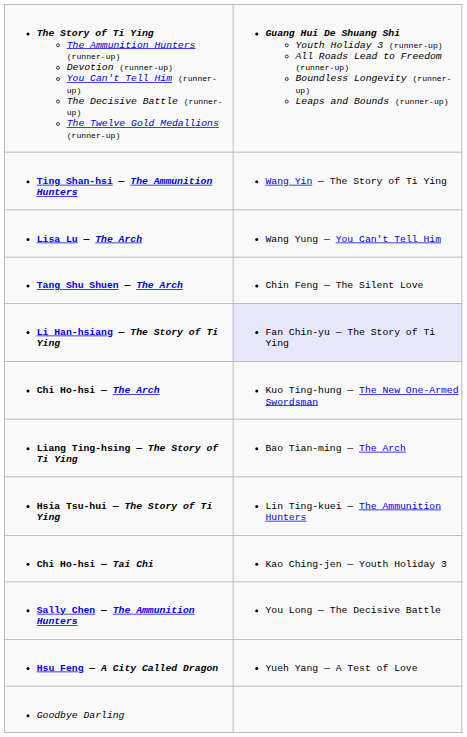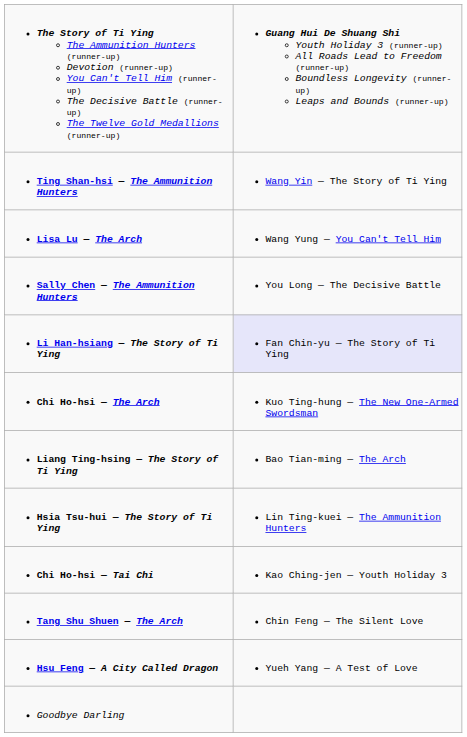 <table class=wikitable>
 <tr>
 <td valign="top" width="50%"><br><ul><li><strong><em>The Story of Ti Ying</em></strong><ul><li><em><a href='#'>The Ammunition Hunters</a></em> <small>(runner-up)</small></li><li><em>Devotion</em> <small>(runner-up)</small></li><li><em><a href='#'>You Can't Tell Him</a></em> <small>(runner-up)</small></li><li><em>The Decisive Battle</em> <small>(runner-up)</small></li><li><em><a href='#'>The Twelve Gold Medallions</a></em> <small>(runner-up)</small></li></ul></li></ul></td>
 <td valign="top" width="50%"><br><ul><li><strong><em>Guang Hui De Shuang Shi</em></strong><ul><li><em>Youth Holiday 3</em> <small>(runner-up)</small></li><li><em>All Roads Lead to Freedom</em> <small>(runner-up)</small></li><li><em>Boundless Longevity</em> <small>(runner-up)</small></li><li><em>Leaps and Bounds</em> <small>(runner-up)</small></li></ul></li></ul></td>
 </tr>
 <tr>
 <td valign="top" width="50%"><br><ul><li><strong><a href='#'>Ting Shan-hsi</a> — <em><a href='#'>The Ammunition Hunters</a><strong><em></li></ul></td>
 <td valign="top" width="50%"><br><ul><li></strong><a href='#'>Wang Yin</a> — </em>The Story of Ti Ying</em></strong></li></ul></td>
 </tr>
 <tr>
 <td valign="top" width="50%"><br><ul><li><strong><a href='#'>Lisa Lu</a> — <em><a href='#'>The Arch</a><strong><em></li></ul></td>
 <td valign="top" width="50%"><br><ul><li></strong>Wang Yung — </em><a href='#'>You Can't Tell Him</a></em></strong></li></ul></td>
 </tr>
 <tr>
-<td valign="top" width="50%"><br><ul><li><strong><a href='#'>Tang Shu Shuen</a> — <em><a href='#'>The Arch</a><strong><em></li></ul></td>
-<td valign="top" width="50%"><br><ul><li></strong>Chin Feng — </em>The Silent Love</em></strong></li></ul></td>
+<td valign="top" width="50%"><br><ul><li><strong><a href='#'>Sally Chen</a> — <em><a href='#'>The Ammunition Hunters</a><strong><em></li></ul></td>
+<td valign="top" width="50%"><br><ul><li></strong>You Long  — </em>The Decisive Battle</em></strong></li></ul></td>
 </tr>
 <tr>
 <td valign="top" width="50%"><br><ul><li><strong><a href='#'>Li Han-hsiang</a> — <em>The Story of Ti Ying<strong><em></li></ul></td>
 <td valign="top" width="50%" style="background: lavender;"><br><ul><li></strong>Fan Chin-yu — </em>The Story of Ti Ying</em></strong></li></ul></td>
 </tr>
 <tr>
 <td valign="top" width="50%"><br><ul><li><strong>Chi Ho-hsi — <em><a href='#'>The Arch</a><strong><em></li></ul></td>
 <td valign="top" width="50%"><br><ul><li></strong>Kuo Ting-hung — </em><a href='#'>The New One-Armed Swordsman</a></em></strong></li></ul></td>
 </tr>
 <tr>
 <td valign="top" width="50%"><br><ul><li><strong>Liang Ting-hsing  — <em>The Story of Ti Ying<strong><em></li></ul></td>
 <td valign="top" width="50%"><br><ul><li></strong>Bao Tian-ming  — </em><a href='#'>The Arch</a></em></strong></li></ul></td>
 </tr>
 <tr>
 <td valign="top" width="50%"><br><ul><li><strong>Hsia Tsu-hui — <em>The Story of Ti Ying<strong><em></li></ul></td>
 <td valign="top" width="50%"><br><ul><li></strong>Lin Ting-kuei — </em><a href='#'>The Ammunition Hunters</a></em></strong></li></ul></td>
 </tr>
 <tr>
 <td valign="top" width="50%"><br><ul><li><strong>Chi Ho-hsi — <em>Tai Chi<strong><em></li></ul></td>
 <td valign="top" width="50%"><br><ul><li></strong>Kao Ching-jen — </em>Youth Holiday 3</em></strong></li></ul></td>
 </tr>
 <tr>
-<td valign="top" width="50%"><br><ul><li><strong><a href='#'>Sally Chen</a> — <em><a href='#'>The Ammunition Hunters</a><strong><em></li></ul></td>
-<td valign="top" width="50%"><br><ul><li></strong>You Long  — </em>The Decisive Battle</em></strong></li></ul></td>
+<td valign="top" width="50%"><br><ul><li><strong><a href='#'>Tang Shu Shuen</a> — <em><a href='#'>The Arch</a><strong><em></li></ul></td>
+<td valign="top" width="50%"><br><ul><li></strong>Chin Feng — </em>The Silent Love</em></strong></li></ul></td>
 </tr>
 <tr>
 <td valign="top" width="50%"><br><ul><li><strong><a href='#'>Hsu Feng</a> — <em>A City Called Dragon<strong><em></li></ul></td>
 <td valign="top" width="50%"><br><ul><li></strong>Yueh Yang — </em>A Test of Love</em></strong></li></ul></td>
 </tr>
 <tr>
 <td valign="top" width="50%"><br><ul><li><em>Goodbye Darling</em></li></ul></td>
 </tr>
 </table>
